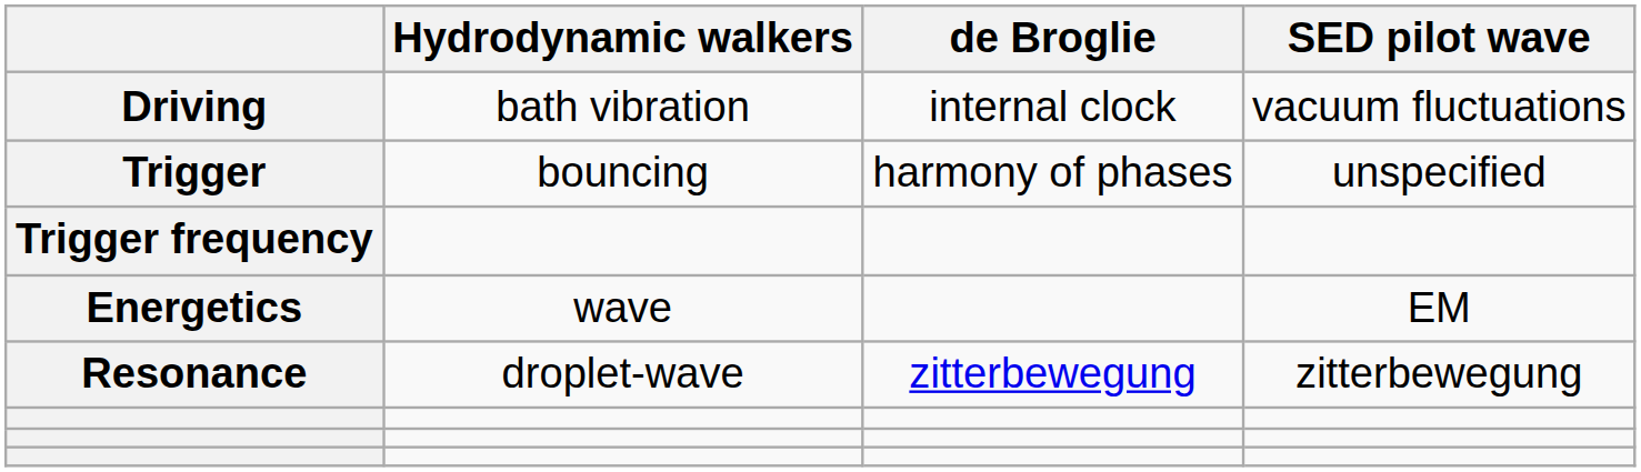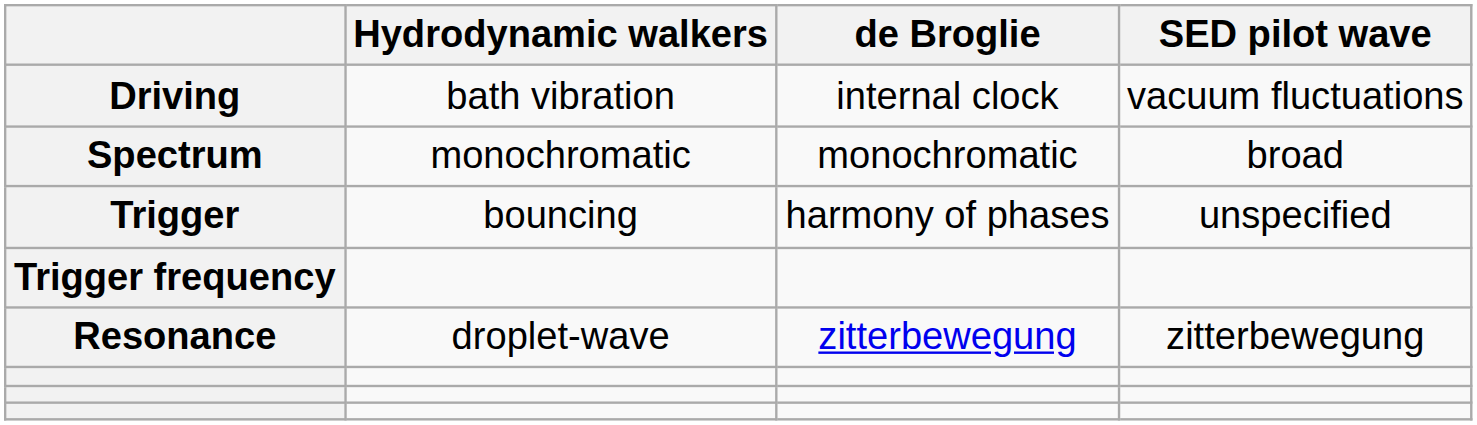 <table class="wikitable" style="text-align: center;">
 <tr>
 <th></th>
 <th>Hydrodynamic walkers</th>
 <th>de Broglie</th>
 <th>SED pilot wave</th>
 </tr>
 <tr>
 <th>Driving</th>
 <td>bath vibration</td>
 <td>internal clock</td>
 <td>vacuum fluctuations</td>
 </tr>
 <tr>
+<th>Spectrum</th>
+<td>monochromatic</td>
+<td>monochromatic</td>
+<td>broad</td>
+</tr>
+<tr>
 <th>Trigger</th>
 <td>bouncing</td>
 <td>harmony of phases</td>
 <td>unspecified</td>
 </tr>
 <tr>
 <th>Trigger frequency</th>
 <td></td>
 <td></td>
 <td></td>
-</tr>
-<tr>
-<th>Energetics</th>
-<td> wave</td>
-<td></td>
-<td> EM</td>
 </tr>
 <tr>
 <th>Resonance</th>
 <td>droplet-wave</td>
 <td><a href='#'>zitterbewegung</a></td>
 <td>zitterbewegung</td>
 </tr>
 <tr>
 <th></th>
 <td></td>
 <td></td>
 <td></td>
 </tr>
 <tr>
 <th></th>
 <td></td>
 <td></td>
 <td></td>
 </tr>
 <tr>
 <th></th>
 <td></td>
 <td></td>
 <td></td>
 </tr>
 </table>
